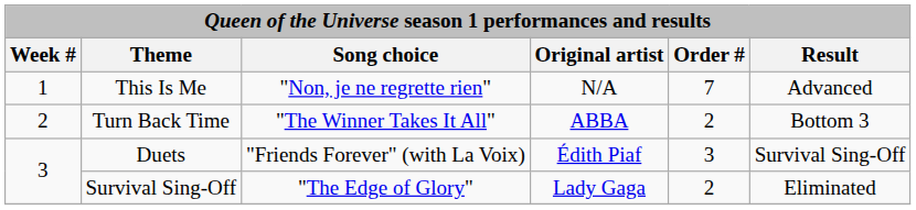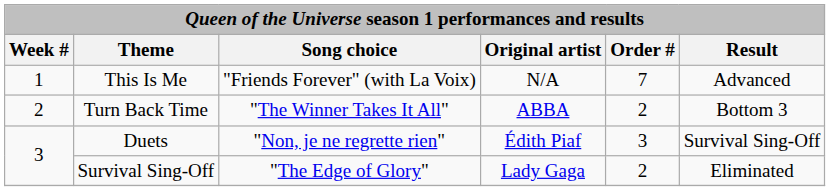 <table class="wikitable" style="text-align:center;">
 <tr>
 <th colspan="6" style="background:#BFBFBF;"><em>Queen of the Universe</em> season 1 performances and results</th>
 </tr>
 <tr>
 <th>Week #</th>
 <th>Theme</th>
 <th>Song choice</th>
 <th>Original artist</th>
 <th>Order #</th>
 <th>Result</th>
 </tr>
 <tr>
 <td>1</td>
 <td>This Is Me</td>
-<td>"<a href='#'>Non, je ne regrette rien</a>"</td>
+<td>"Friends Forever" (with La Voix)</td>
 <td>N/A</td>
 <td>7</td>
 <td>Advanced</td>
 </tr>
 <tr>
 <td>2</td>
 <td>Turn Back Time</td>
 <td>"<a href='#'>The Winner Takes It All</a>"</td>
 <td><a href='#'>ABBA</a></td>
 <td>2</td>
 <td>Bottom 3</td>
 </tr>
 <tr>
 <td rowspan="2">3</td>
 <td>Duets</td>
-<td>"Friends Forever" (with La Voix)</td>
+<td>"<a href='#'>Non, je ne regrette rien</a>"</td>
 <td><a href='#'>Édith Piaf</a></td>
 <td>3</td>
 <td>Survival Sing-Off</td>
 </tr>
 <tr>
 <td>Survival Sing-Off</td>
 <td>"<a href='#'>The Edge of Glory</a>"</td>
 <td><a href='#'>Lady Gaga</a></td>
 <td>2</td>
 <td>Eliminated</td>
 </tr>
 <tr>
 </tr>
 </table>
